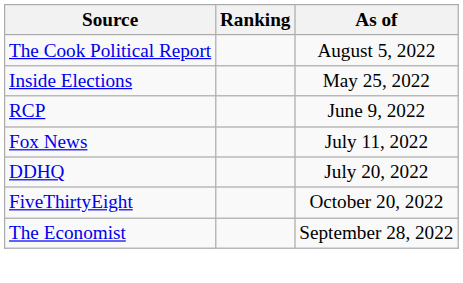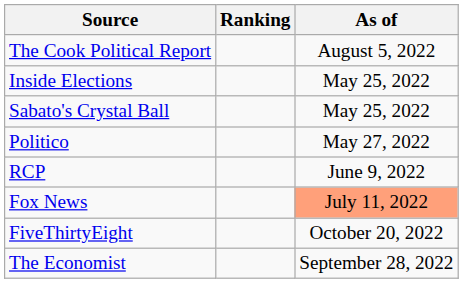 <table class="wikitable" style="text-align:center">
 <tr>
 <th>Source</th>
 <th>Ranking</th>
 <th>As of<br></th>
 </tr>
 <tr>
 <td align=left><a href='#'>The Cook Political Report</a></td>
 <td></td>
 <td>August 5, 2022</td>
 </tr>
 <tr>
 <td align=left><a href='#'>Inside Elections</a></td>
 <td></td>
 <td>May 25, 2022</td>
 </tr>
 <tr>
+<td align=left><a href='#'>Sabato's Crystal Ball</a></td>
+<td></td>
+<td>May 25, 2022</td>
+</tr>
+<tr>
+<td align=left><a href='#'>Politico</a></td>
+<td></td>
+<td>May 27, 2022</td>
+</tr>
+<tr>
 <td style="text-align:left;"><a href='#'>RCP</a></td>
 <td></td>
 <td>June 9, 2022</td>
 </tr>
 <tr>
 <td align=left><a href='#'>Fox News</a></td>
 <td></td>
-<td>July 11, 2022</td>
-</tr>
-<tr>
-<td align="left"><a href='#'>DDHQ</a></td>
-<td></td>
-<td>July 20, 2022</td>
+<td style="background: lightsalmon;">July 11, 2022</td>
 </tr>
 <tr>
 <td align="left"><a href='#'>FiveThirtyEight</a></td>
 <td></td>
 <td>October 20, 2022</td>
 </tr>
 <tr>
 <td align="left"><a href='#'>The Economist</a></td>
 <td></td>
 <td>September 28, 2022</td>
 </tr>
 </table>
